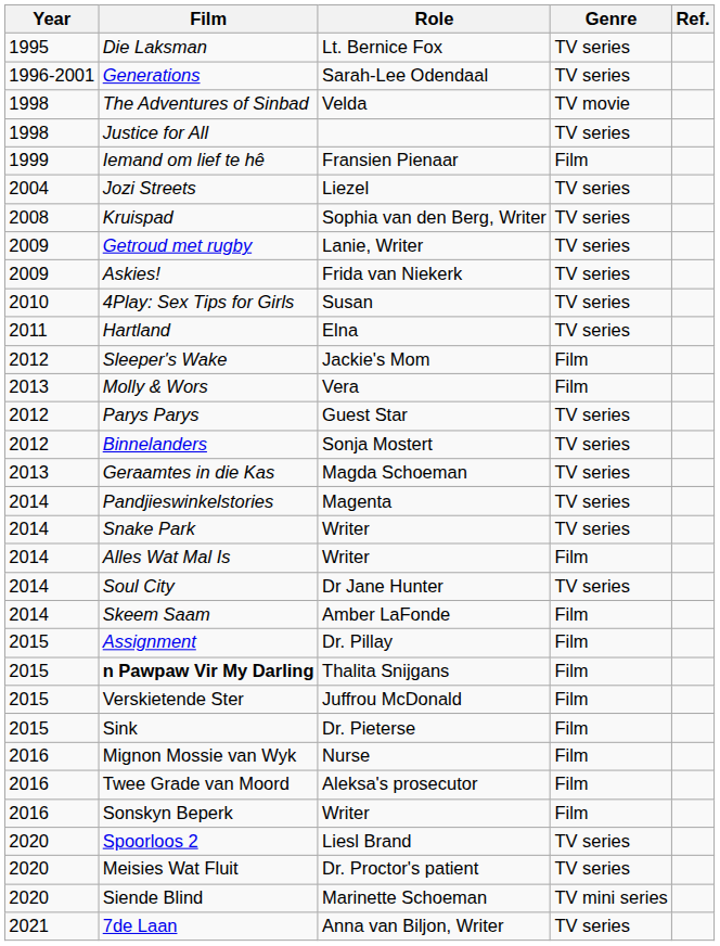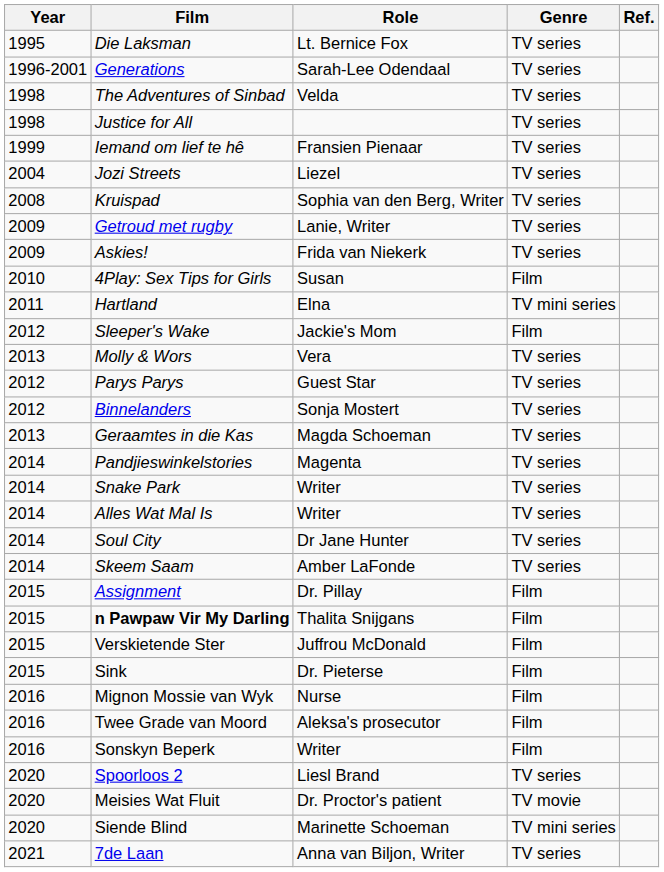 <table class="wikitable">
 <tr>
 <th>Year</th>
 <th>Film</th>
 <th>Role</th>
 <th>Genre</th>
 <th>Ref.</th>
 </tr>
 <tr>
 <td>1995</td>
 <td><em>Die Laksman</em></td>
 <td>Lt. Bernice Fox</td>
 <td>TV series</td>
 <td></td>
 </tr>
 <tr>
 <td>1996-2001</td>
 <td><em><a href='#'>Generations</a></em></td>
 <td>Sarah-Lee Odendaal</td>
 <td>TV series</td>
 <td></td>
 </tr>
 <tr>
 <td>1998</td>
 <td><em>The Adventures of Sinbad</em></td>
 <td>Velda</td>
-<td>TV movie</td>
+<td>TV series</td>
 <td></td>
 </tr>
 <tr>
 <td>1998</td>
 <td><em>Justice for All</em></td>
 <td></td>
 <td>TV series</td>
 <td></td>
 </tr>
 <tr>
 <td>1999</td>
 <td><em>Iemand om lief te hê</em></td>
 <td>Fransien Pienaar</td>
-<td>Film</td>
+<td>TV series</td>
 <td></td>
 </tr>
 <tr>
 <td>2004</td>
 <td><em>Jozi Streets</em></td>
 <td>Liezel</td>
 <td>TV series</td>
 <td></td>
 </tr>
 <tr>
 <td>2008</td>
 <td><em>Kruispad</em></td>
 <td>Sophia van den Berg, Writer</td>
 <td>TV series</td>
 <td></td>
 </tr>
 <tr>
 <td>2009</td>
 <td><em><a href='#'>Getroud met rugby</a></em></td>
 <td>Lanie, Writer</td>
 <td>TV series</td>
 <td></td>
 </tr>
 <tr>
 <td>2009</td>
 <td><em>Askies!</em></td>
 <td>Frida van Niekerk</td>
 <td>TV series</td>
 <td></td>
 </tr>
 <tr>
 <td>2010</td>
 <td><em>4Play: Sex Tips for Girls</em></td>
 <td>Susan</td>
-<td>TV series</td>
+<td>Film</td>
 <td></td>
 </tr>
 <tr>
 <td>2011</td>
 <td><em>Hartland</em></td>
 <td>Elna</td>
-<td>TV series</td>
+<td>TV mini series</td>
 <td></td>
 </tr>
 <tr>
 <td>2012</td>
 <td><em>Sleeper's Wake</em></td>
 <td>Jackie's Mom</td>
 <td>Film</td>
 <td></td>
 </tr>
 <tr>
 <td>2013</td>
 <td><em>Molly & Wors</em></td>
 <td>Vera</td>
-<td>Film</td>
+<td>TV series</td>
 <td></td>
 </tr>
 <tr>
 <td>2012</td>
 <td><em>Parys Parys</em></td>
 <td>Guest Star</td>
 <td>TV series</td>
 <td></td>
 </tr>
 <tr>
 <td>2012</td>
 <td><em><a href='#'>Binnelanders</a></em></td>
 <td>Sonja Mostert</td>
 <td>TV series</td>
 <td></td>
 </tr>
 <tr>
 <td>2013</td>
 <td><em>Geraamtes in die Kas</em></td>
 <td>Magda Schoeman</td>
 <td>TV series</td>
 <td></td>
 </tr>
 <tr>
 <td>2014</td>
 <td><em>Pandjieswinkelstories</em></td>
 <td>Magenta</td>
 <td>TV series</td>
 <td></td>
 </tr>
 <tr>
 <td>2014</td>
 <td><em>Snake Park</em></td>
 <td>Writer</td>
 <td>TV series</td>
 <td></td>
 </tr>
 <tr>
 <td>2014</td>
 <td><em>Alles Wat Mal Is</em></td>
 <td>Writer</td>
-<td>Film</td>
+<td>TV series</td>
 <td></td>
 </tr>
 <tr>
 <td>2014</td>
 <td><em>Soul City</em></td>
 <td>Dr Jane Hunter</td>
 <td>TV series</td>
 <td></td>
 </tr>
 <tr>
 <td>2014</td>
 <td><em>Skeem Saam</em></td>
 <td>Amber LaFonde</td>
-<td>Film</td>
+<td>TV series</td>
 <td></td>
 </tr>
 <tr>
 <td>2015</td>
 <td><em><a href='#'>Assignment</a></em></td>
 <td>Dr. Pillay</td>
 <td>Film</td>
 <td></td>
 </tr>
 <tr>
 <td>2015</td>
 <td><strong>n Pawpaw Vir My Darling<em></td>
 <td>Thalita Snijgans</td>
 <td>Film</td>
 <td></td>
 </tr>
 <tr>
 <td>2015</td>
 <td></em>Verskietende Ster<em></td>
 <td>Juffrou McDonald</td>
 <td>Film</td>
 <td></td>
 </tr>
 <tr>
 <td>2015</td>
 <td></em>Sink<em></td>
 <td>Dr. Pieterse</td>
 <td>Film</td>
 <td></td>
 </tr>
 <tr>
 <td>2016</td>
 <td></em>Mignon Mossie van Wyk<em></td>
 <td>Nurse</td>
 <td>Film</td>
 <td></td>
 </tr>
 <tr>
 <td>2016</td>
 <td></em>Twee Grade van Moord<em></td>
 <td>Aleksa's prosecutor</td>
 <td>Film</td>
 <td></td>
 </tr>
 <tr>
 <td>2016</td>
 <td></em>Sonskyn Beperk<em></td>
 <td>Writer</td>
 <td>Film</td>
 <td></td>
 </tr>
 <tr>
 <td>2020</td>
 <td></em><a href='#'>Spoorloos 2</a><em></td>
 <td>Liesl Brand</td>
 <td>TV series</td>
 <td></td>
 </tr>
 <tr>
 <td>2020</td>
 <td></em>Meisies Wat Fluit<em></td>
 <td>Dr. Proctor's patient</td>
-<td>TV series</td>
+<td>TV movie</td>
 <td></td>
 </tr>
 <tr>
 <td>2020</td>
 <td></em>Siende Blind<em></td>
 <td>Marinette Schoeman</td>
 <td>TV mini series</td>
 <td></td>
 </tr>
 <tr>
 <td>2021</td>
 <td></em><a href='#'>7de Laan</a><em></td>
 <td>Anna van Biljon, Writer</td>
 <td>TV series</td>
 <td></td>
 </tr>
 </table>
